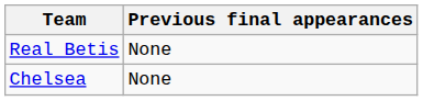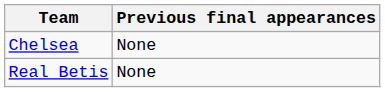 <table class="wikitable plainrowheaders">
 <tr>
 <th scope="col">Team</th>
 <th scope="col">Previous final appearances</th>
 </tr>
 <tr>
+<td> <a href='#'>Chelsea</a></td>
+<td>None</td>
+</tr>
+<tr>
 <td> <a href='#'>Real Betis</a></td>
 <td>None</td>
 </tr>
-<tr>
-<td> <a href='#'>Chelsea</a></td>
-<td>None</td>
-</tr>
 </table>
